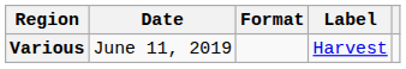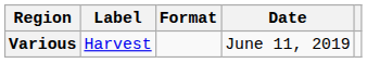 <table class="wikitable plainrowheaders" border="1">
 <tr>
 <th scope="col">Region</th>
+<th scope="col">Label</th>
+<th scope="col">Format</th>
 <th scope="col">Date</th>
-<th scope="col">Format</th>
-<th scope="col">Label</th>
 <th scope="col"></th>
 </tr>
 <tr>
 <th scope="row">Various</th>
+<td><a href='#'>Harvest</a></td>
+<td></td>
 <td>June 11, 2019</td>
-<td></td>
-<td><a href='#'>Harvest</a></td>
 <td align="center"></td>
 </tr>
 </table>
